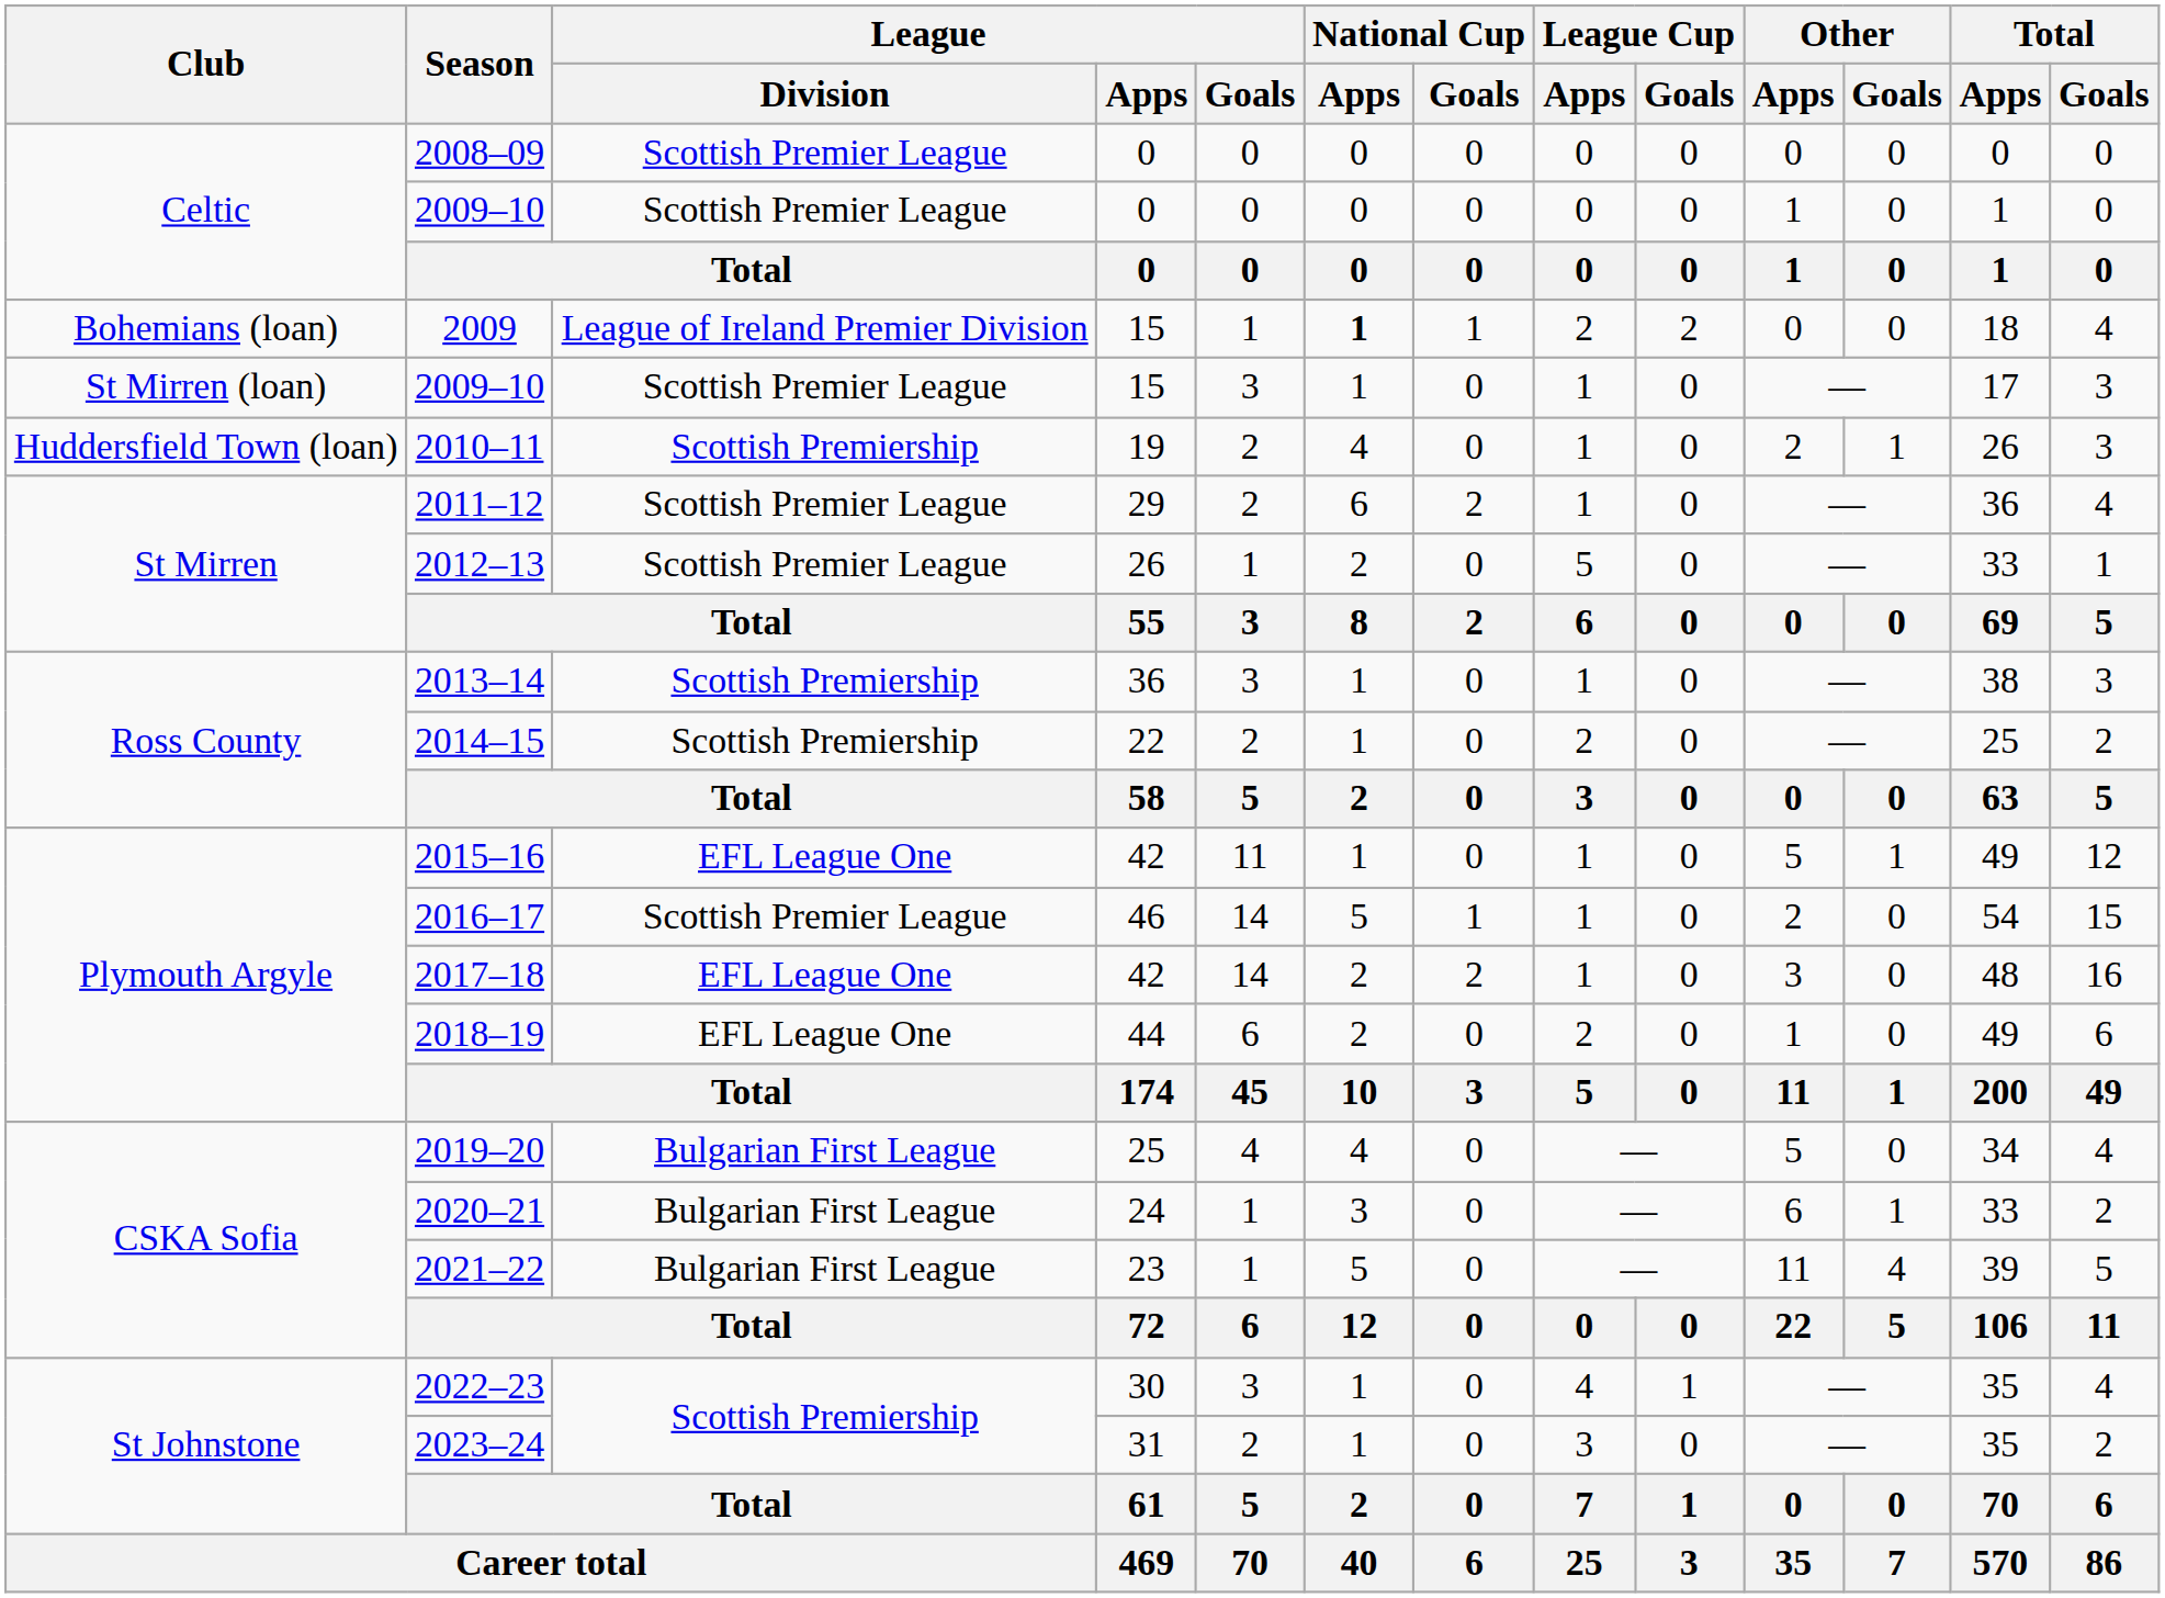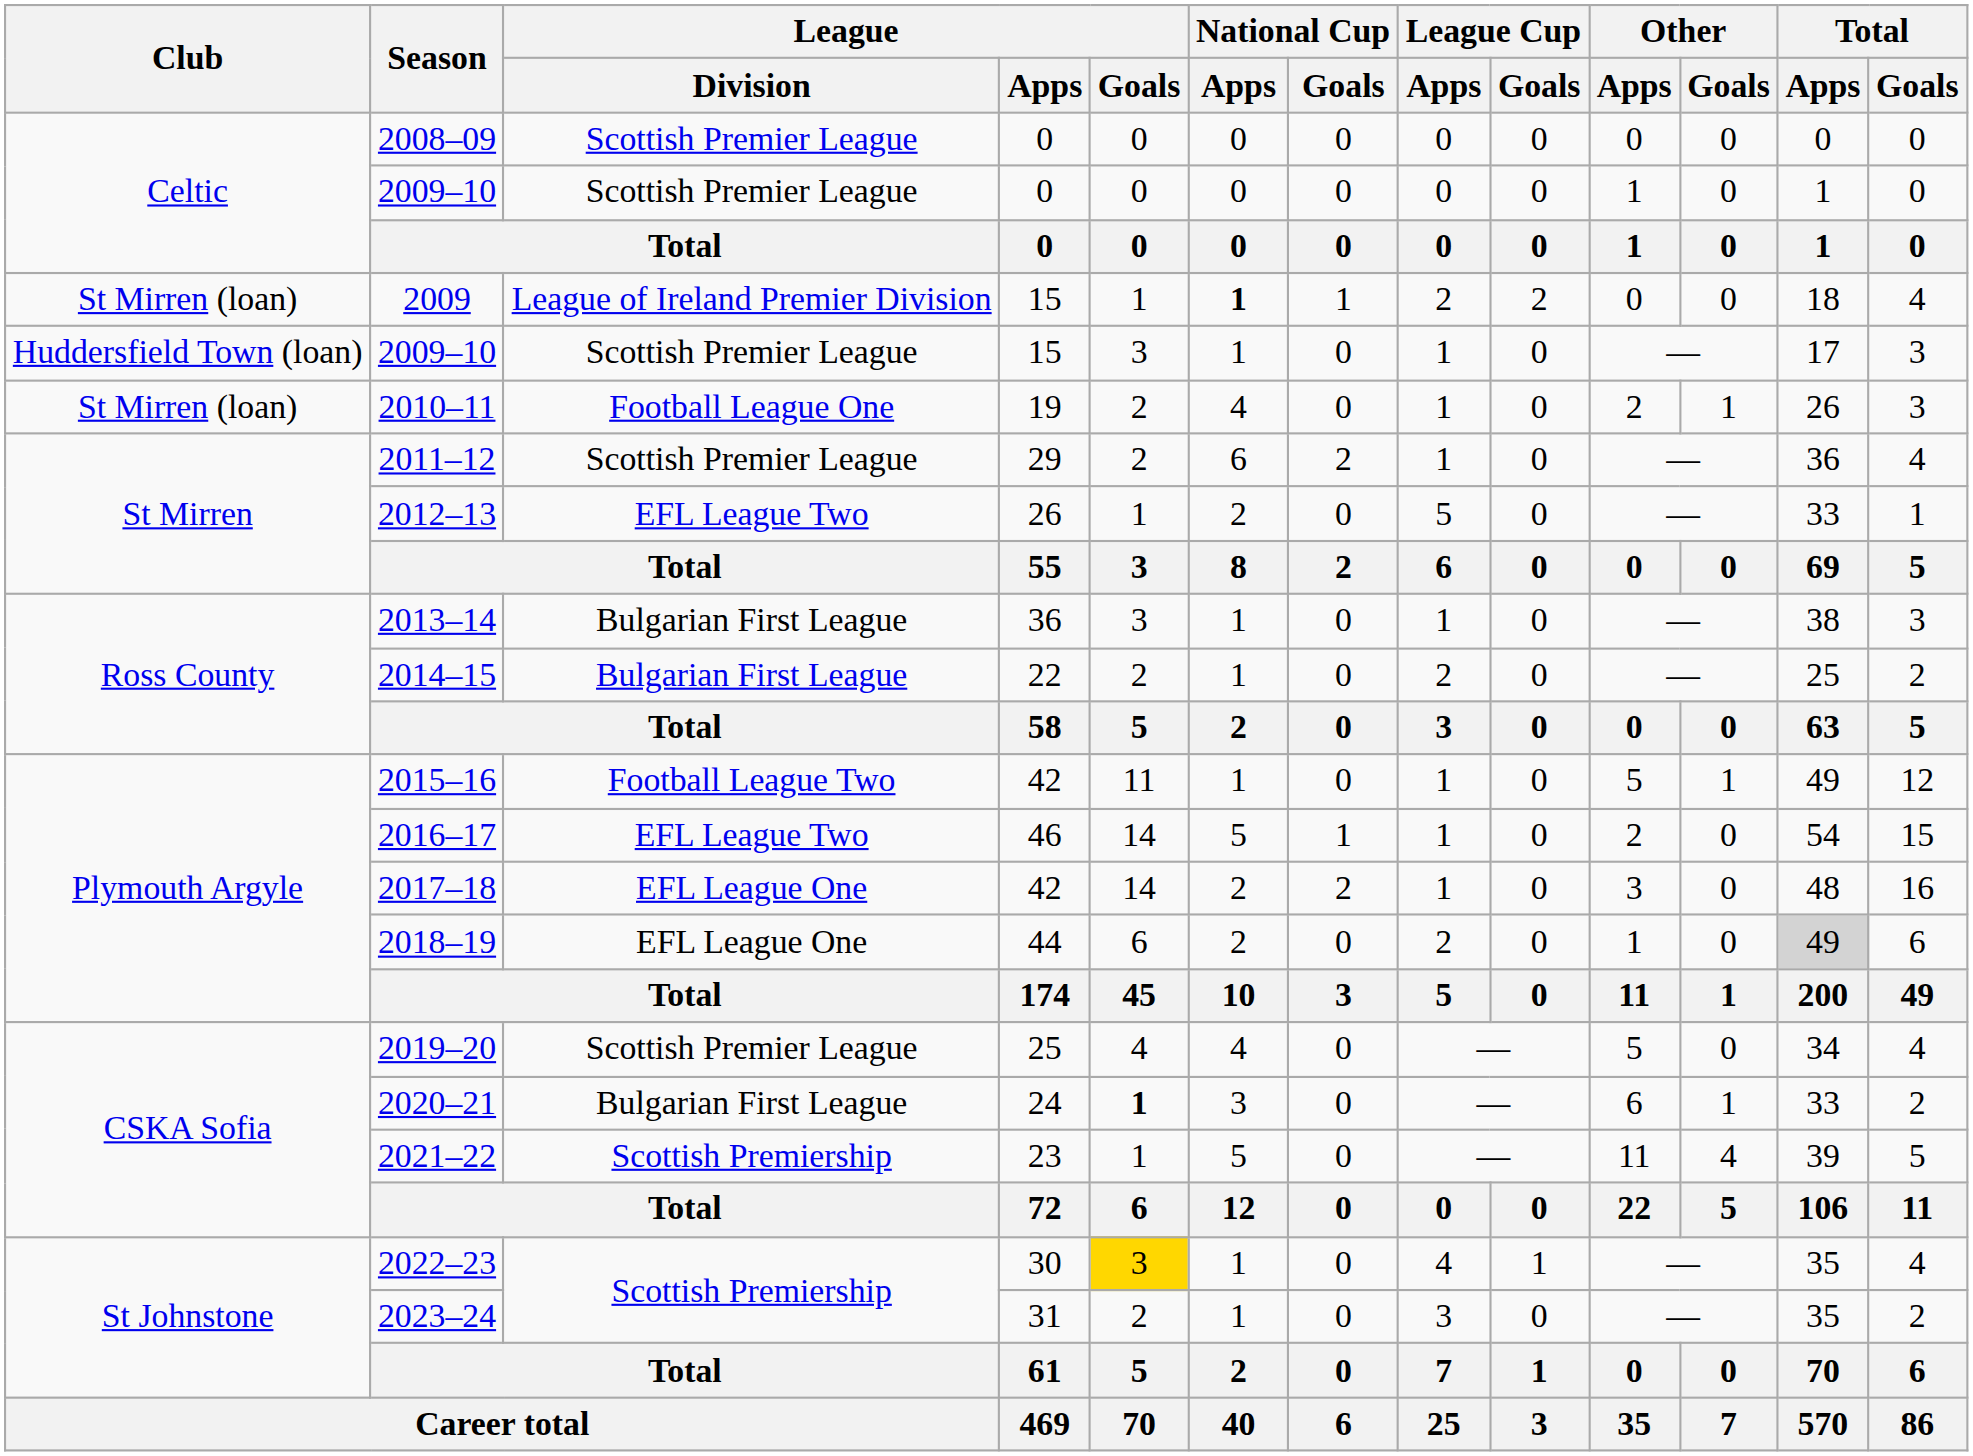 <table class=wikitable style="text-align:center">
 <tr>
 <th rowspan="2">Club</th>
 <th rowspan="2">Season</th>
 <th colspan="3">League</th>
 <th colspan="2">National Cup</th>
 <th colspan="2">League Cup</th>
 <th colspan="2">Other</th>
 <th colspan="2">Total</th>
 </tr>
 <tr>
 <th>Division</th>
 <th>Apps</th>
 <th>Goals</th>
 <th>Apps</th>
 <th>Goals</th>
 <th>Apps</th>
 <th>Goals</th>
 <th>Apps</th>
 <th>Goals</th>
 <th>Apps</th>
 <th>Goals</th>
 </tr>
 <tr>
 <td rowspan="3"><a href='#'>Celtic</a></td>
 <td><a href='#'>2008–09</a></td>
 <td><a href='#'>Scottish Premier League</a></td>
 <td>0</td>
 <td>0</td>
 <td>0</td>
 <td>0</td>
 <td>0</td>
 <td>0</td>
 <td>0</td>
 <td>0</td>
 <td>0</td>
 <td>0</td>
 </tr>
 <tr>
 <td><a href='#'>2009–10</a></td>
 <td>Scottish Premier League</td>
 <td>0</td>
 <td>0</td>
 <td>0</td>
 <td>0</td>
 <td>0</td>
 <td>0</td>
 <td>1</td>
 <td>0</td>
 <td>1</td>
 <td>0</td>
 </tr>
 <tr>
 <th colspan="2">Total</th>
 <th>0</th>
 <th>0</th>
 <th>0</th>
 <th>0</th>
 <th>0</th>
 <th>0</th>
 <th>1</th>
 <th>0</th>
 <th>1</th>
 <th>0</th>
 </tr>
 <tr>
-<td><a href='#'>Bohemians</a> (loan)</td>
+<td><a href='#'>St Mirren</a> (loan)</td>
 <td><a href='#'>2009</a></td>
 <td><a href='#'>League of Ireland Premier Division</a></td>
 <td>15</td>
 <td>1</td>
 <td><strong>1</strong></td>
 <td>1</td>
 <td>2</td>
 <td>2</td>
 <td>0</td>
 <td>0</td>
 <td>18</td>
 <td>4</td>
 </tr>
 <tr>
-<td><a href='#'>St Mirren</a> (loan)</td>
+<td><a href='#'>Huddersfield Town</a> (loan)</td>
 <td><a href='#'>2009–10</a></td>
 <td>Scottish Premier League</td>
 <td>15</td>
 <td>3</td>
 <td>1</td>
 <td>0</td>
 <td>1</td>
 <td>0</td>
 <td colspan="2">—</td>
 <td>17</td>
 <td>3</td>
 </tr>
 <tr>
-<td><a href='#'>Huddersfield Town</a> (loan)</td>
+<td><a href='#'>St Mirren</a> (loan)</td>
 <td><a href='#'>2010–11</a></td>
-<td><a href='#'>Scottish Premiership</a></td>
+<td><a href='#'>Football League One</a></td>
 <td>19</td>
 <td>2</td>
 <td>4</td>
 <td>0</td>
 <td>1</td>
 <td>0</td>
 <td>2</td>
 <td>1</td>
 <td>26</td>
 <td>3</td>
 </tr>
 <tr>
 <td rowspan="3"><a href='#'>St Mirren</a></td>
 <td><a href='#'>2011–12</a></td>
 <td>Scottish Premier League</td>
 <td>29</td>
 <td>2</td>
 <td>6</td>
 <td>2</td>
 <td>1</td>
 <td>0</td>
 <td colspan="2">—</td>
 <td>36</td>
 <td>4</td>
 </tr>
 <tr>
 <td><a href='#'>2012–13</a></td>
-<td>Scottish Premier League</td>
+<td><a href='#'>EFL League Two</a></td>
 <td>26</td>
 <td>1</td>
 <td>2</td>
 <td>0</td>
 <td>5</td>
 <td>0</td>
 <td colspan="2">—</td>
 <td>33</td>
 <td>1</td>
 </tr>
 <tr>
 <th colspan="2">Total</th>
 <th>55</th>
 <th>3</th>
 <th>8</th>
 <th>2</th>
 <th>6</th>
 <th>0</th>
 <th>0</th>
 <th>0</th>
 <th>69</th>
 <th>5</th>
 </tr>
 <tr>
 <td rowspan="3"><a href='#'>Ross County</a></td>
 <td><a href='#'>2013–14</a></td>
-<td><a href='#'>Scottish Premiership</a></td>
+<td>Bulgarian First League</td>
 <td>36</td>
 <td>3</td>
 <td>1</td>
 <td>0</td>
 <td>1</td>
 <td>0</td>
 <td colspan="2">—</td>
 <td>38</td>
 <td>3</td>
 </tr>
 <tr>
 <td><a href='#'>2014–15</a></td>
-<td>Scottish Premiership</td>
+<td><a href='#'>Bulgarian First League</a></td>
 <td>22</td>
 <td>2</td>
 <td>1</td>
 <td>0</td>
 <td>2</td>
 <td>0</td>
 <td colspan="2">—</td>
 <td>25</td>
 <td>2</td>
 </tr>
 <tr>
 <th colspan="2">Total</th>
 <th>58</th>
 <th>5</th>
 <th>2</th>
 <th>0</th>
 <th>3</th>
 <th>0</th>
 <th>0</th>
 <th>0</th>
 <th>63</th>
 <th>5</th>
 </tr>
 <tr>
 <td rowspan="5"><a href='#'>Plymouth Argyle</a></td>
 <td><a href='#'>2015–16</a></td>
-<td><a href='#'>EFL League One</a></td>
+<td><a href='#'>Football League Two</a></td>
 <td>42</td>
 <td>11</td>
 <td>1</td>
 <td>0</td>
 <td>1</td>
 <td>0</td>
 <td>5</td>
 <td>1</td>
 <td>49</td>
 <td>12</td>
 </tr>
 <tr>
 <td><a href='#'>2016–17</a></td>
-<td>Scottish Premier League</td>
+<td><a href='#'>EFL League Two</a></td>
 <td>46</td>
 <td>14</td>
 <td>5</td>
 <td>1</td>
 <td>1</td>
 <td>0</td>
 <td>2</td>
 <td>0</td>
 <td>54</td>
 <td>15</td>
 </tr>
 <tr>
 <td><a href='#'>2017–18</a></td>
 <td><a href='#'>EFL League One</a></td>
 <td>42</td>
 <td>14</td>
 <td>2</td>
 <td>2</td>
 <td>1</td>
 <td>0</td>
 <td>3</td>
 <td>0</td>
 <td>48</td>
 <td>16</td>
 </tr>
 <tr>
 <td><a href='#'>2018–19</a></td>
 <td>EFL League One</td>
 <td>44</td>
 <td>6</td>
 <td>2</td>
 <td>0</td>
 <td>2</td>
 <td>0</td>
 <td>1</td>
 <td>0</td>
-<td>49</td>
+<td style="background: lightgrey;">49</td>
 <td>6</td>
 </tr>
 <tr>
 <th colspan="2">Total</th>
 <th>174</th>
 <th>45</th>
 <th>10</th>
 <th>3</th>
 <th>5</th>
 <th>0</th>
 <th>11</th>
 <th>1</th>
 <th>200</th>
 <th>49</th>
 </tr>
 <tr>
 <td rowspan="4"><a href='#'>CSKA Sofia</a></td>
 <td><a href='#'>2019–20</a></td>
-<td><a href='#'>Bulgarian First League</a></td>
+<td>Scottish Premier League</td>
 <td>25</td>
 <td>4</td>
 <td>4</td>
 <td>0</td>
 <td colspan="2">—</td>
 <td>5</td>
 <td>0</td>
 <td>34</td>
 <td>4</td>
 </tr>
 <tr>
 <td><a href='#'>2020–21</a></td>
 <td>Bulgarian First League</td>
 <td>24</td>
-<td>1</td>
+<td><strong>1</strong></td>
 <td>3</td>
 <td>0</td>
 <td colspan="2">—</td>
 <td>6</td>
 <td>1</td>
 <td>33</td>
 <td>2</td>
 </tr>
 <tr>
 <td><a href='#'>2021–22</a></td>
-<td>Bulgarian First League</td>
+<td><a href='#'>Scottish Premiership</a></td>
 <td>23</td>
 <td>1</td>
 <td>5</td>
 <td>0</td>
 <td colspan="2">—</td>
 <td>11</td>
 <td>4</td>
 <td>39</td>
 <td>5</td>
 </tr>
 <tr>
 <th colspan="2">Total</th>
 <th>72</th>
 <th>6</th>
 <th>12</th>
 <th>0</th>
 <th>0</th>
 <th>0</th>
 <th>22</th>
 <th>5</th>
 <th>106</th>
 <th>11</th>
 </tr>
 <tr>
 <td rowspan=3><a href='#'>St Johnstone</a></td>
 <td><a href='#'>2022–23</a></td>
 <td rowspan=2><a href='#'>Scottish Premiership</a></td>
 <td>30</td>
-<td>3</td>
+<td style="background: gold;">3</td>
 <td>1</td>
 <td>0</td>
 <td>4</td>
 <td>1</td>
 <td colspan="2">—</td>
 <td>35</td>
 <td>4</td>
 </tr>
 <tr>
 <td><a href='#'>2023–24</a></td>
 <td>31</td>
 <td>2</td>
 <td>1</td>
 <td>0</td>
 <td>3</td>
 <td>0</td>
 <td colspan="2">—</td>
 <td>35</td>
 <td>2</td>
 </tr>
 <tr>
 <th colspan="2">Total</th>
 <th>61</th>
 <th>5</th>
 <th>2</th>
 <th>0</th>
 <th>7</th>
 <th>1</th>
 <th>0</th>
 <th>0</th>
 <th>70</th>
 <th>6</th>
 </tr>
 <tr>
 <th colspan="3">Career total</th>
 <th>469</th>
 <th>70</th>
 <th>40</th>
 <th>6</th>
 <th>25</th>
 <th>3</th>
 <th>35</th>
 <th>7</th>
 <th>570</th>
 <th>86</th>
 </tr>
 </table>
